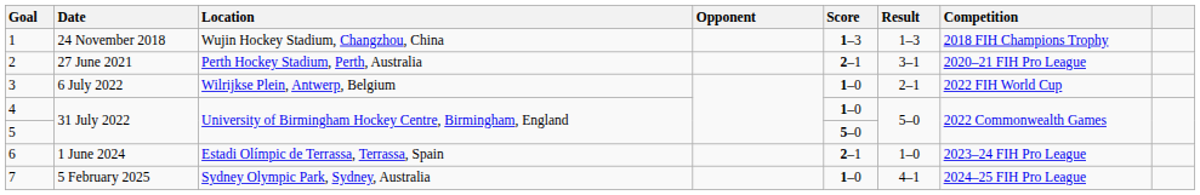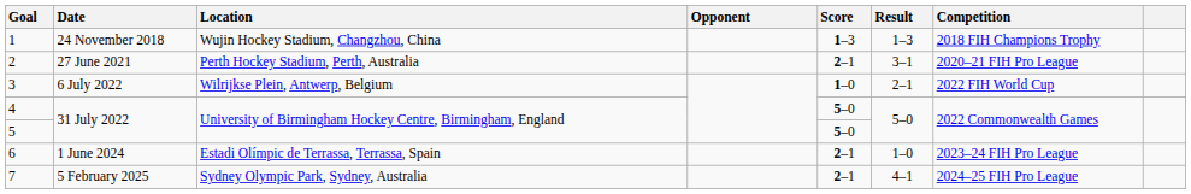 <table class="wikitable sortable" style="font-size:90%" width=97%>
 <tr>
 <th style="width: 25px; text-align: left">Goal</th>
 <th style="width: 100px; text-align: left">Date</th>
 <th style="width: 360px; text-align: left">Location</th>
 <th style="width: 90px; text-align: left">Opponent</th>
 <th style="width: 30px; text-align: left">Score</th>
 <th style="width: 30px; text-align: left">Result</th>
 <th style="width: 150px; text-align: left">Competition</th>
 <th style="width: 25px; text-align: left"></th>
 </tr>
 <tr>
 <td>1</td>
 <td>24 November 2018</td>
 <td>Wujin Hockey Stadium, <a href='#'>Changzhou</a>, China</td>
 <td></td>
 <td align="center"><strong>1</strong>–3</td>
 <td align="center">1–3</td>
 <td><a href='#'>2018 FIH Champions Trophy</a></td>
 <td></td>
 </tr>
 <tr>
 <td>2</td>
 <td>27 June 2021</td>
 <td><a href='#'>Perth Hockey Stadium</a>, <a href='#'>Perth</a>, Australia</td>
 <td></td>
 <td align="center"><strong>2</strong>–1</td>
 <td align="center">3–1</td>
 <td><a href='#'>2020–21 FIH Pro League</a></td>
 <td></td>
 </tr>
 <tr>
 <td>3</td>
 <td>6 July 2022</td>
 <td><a href='#'>Wilrijkse Plein</a>, <a href='#'>Antwerp</a>, Belgium</td>
 <td rowspan=3></td>
 <td align="center"><strong>1</strong>–0</td>
 <td align="center">2–1</td>
 <td><a href='#'>2022 FIH World Cup</a></td>
 <td></td>
 </tr>
 <tr>
 <td>4</td>
 <td rowspan=2>31 July 2022</td>
 <td rowspan=2><a href='#'>University of Birmingham Hockey Centre</a>, <a href='#'>Birmingham</a>, England</td>
-<td align="center"><strong>1</strong>–0</td>
+<td align="center"><strong>5</strong>–0</td>
 <td rowspan=2; align="center">5–0</td>
 <td rowspan=2><a href='#'>2022 Commonwealth Games</a></td>
 <td rowspan=2></td>
 </tr>
 <tr>
 <td>5</td>
 <td align="center"><strong>5</strong>–0</td>
 </tr>
 <tr>
 <td>6</td>
 <td>1 June 2024</td>
 <td><a href='#'>Estadi Olímpic de Terrassa</a>, <a href='#'>Terrassa</a>, Spain</td>
 <td></td>
 <td align="center"><strong>2</strong>–1</td>
 <td align="center">1–0</td>
 <td><a href='#'>2023–24 FIH Pro League</a></td>
 <td></td>
 </tr>
 <tr>
 <td>7</td>
 <td>5 February 2025</td>
 <td><a href='#'>Sydney Olympic Park</a>, <a href='#'>Sydney</a>, Australia</td>
 <td></td>
-<td align="center"><strong>1</strong>–0</td>
+<td align="center"><strong>2</strong>–1</td>
 <td align="center">4–1</td>
 <td><a href='#'>2024–25 FIH Pro League</a></td>
 <td></td>
 </tr>
 </table>
